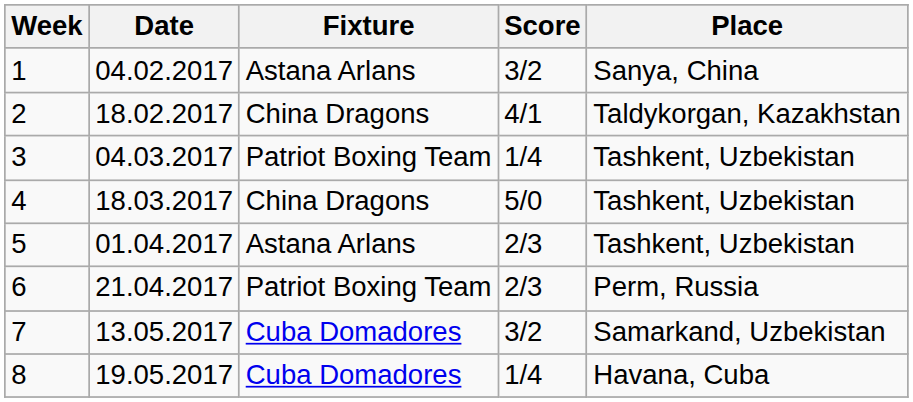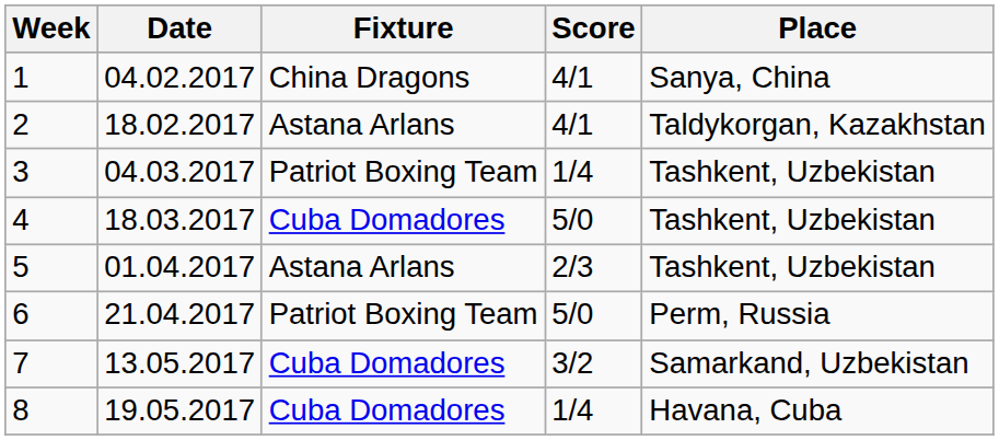 <table class="wikitable sortable">
 <tr>
 <th>Week</th>
 <th>Date</th>
 <th>Fixture</th>
 <th>Score</th>
 <th>Place</th>
 </tr>
 <tr>
 <td>1</td>
 <td>04.02.2017</td>
-<td> Astana Arlans</td>
-<td>3/2</td>
+<td> China Dragons</td>
+<td>4/1</td>
 <td>Sanya, China</td>
 </tr>
 <tr>
 <td>2</td>
 <td>18.02.2017</td>
-<td> China Dragons</td>
+<td> Astana Arlans</td>
 <td>4/1</td>
 <td>Taldykorgan, Kazakhstan</td>
 </tr>
 <tr>
 <td>3</td>
 <td>04.03.2017</td>
 <td> Patriot  Boxing  Team</td>
 <td>1/4</td>
 <td>Tashkent, Uzbekistan</td>
 </tr>
 <tr>
 <td>4</td>
 <td>18.03.2017</td>
-<td> China Dragons</td>
+<td> <a href='#'>Cuba Domadores</a></td>
 <td>5/0</td>
 <td>Tashkent, Uzbekistan</td>
 </tr>
 <tr>
 <td>5</td>
 <td>01.04.2017</td>
 <td> Astana Arlans</td>
 <td>2/3</td>
 <td>Tashkent, Uzbekistan</td>
 </tr>
 <tr>
 <td>6</td>
 <td>21.04.2017</td>
 <td> Patriot  Boxing  Team</td>
-<td>2/3</td>
+<td>5/0</td>
 <td>Perm, Russia</td>
 </tr>
 <tr>
 <td>7</td>
 <td>13.05.2017</td>
 <td> <a href='#'>Cuba Domadores</a></td>
 <td>3/2</td>
 <td>Samarkand, Uzbekistan</td>
 </tr>
 <tr>
 <td>8</td>
 <td>19.05.2017</td>
 <td> <a href='#'>Cuba Domadores</a></td>
 <td>1/4</td>
 <td>Havana, Cuba</td>
 </tr>
 </table>
